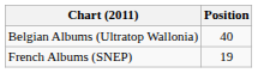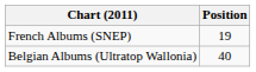 <table class="wikitable sortable">
 <tr>
 <th>Chart (2011)</th>
 <th>Position</th>
 </tr>
 <tr>
+<td>French Albums (SNEP)</td>
+<td align="center">19</td>
+</tr>
+<tr>
 <td>Belgian Albums (Ultratop Wallonia)</td>
 <td align="center">40</td>
 </tr>
-<tr>
-<td>French Albums (SNEP)</td>
-<td align="center">19</td>
-</tr>
 </table>
